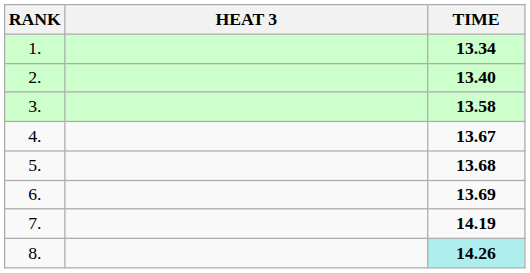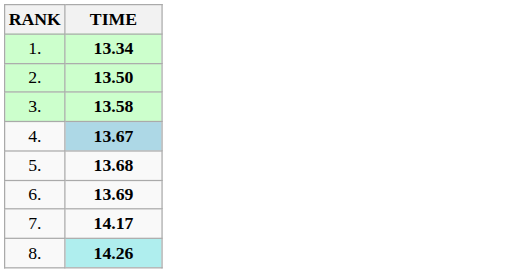 <table class="wikitable" style="border-collapse: collapse; font-size: 90%;">
 <tr>
 <th>RANK</th>
-<th style="width: 20em">HEAT 3</th>
 <th style="width: 5em">TIME</th>
 </tr>
 <tr style="background:#ccffcc;">
 <td align="center">1.</td>
-<td></td>
 <td align="center"><strong>13.34</strong></td>
 </tr>
 <tr style="background:#ccffcc;">
 <td align="center">2.</td>
-<td></td>
-<td align="center"><strong>13.40</strong></td>
+<td align="center"><strong>13.50</strong></td>
 </tr>
 <tr style="background:#ccffcc;">
 <td align="center">3.</td>
-<td></td>
 <td align="center"><strong>13.58</strong></td>
 </tr>
 <tr>
 <td align="center">4.</td>
-<td></td>
-<td align="center"><strong>13.67</strong></td>
+<td align="center" style="background: lightblue;"><strong>13.67</strong></td>
 </tr>
 <tr>
 <td align="center">5.</td>
-<td></td>
 <td align="center"><strong>13.68</strong></td>
 </tr>
 <tr>
 <td align="center">6.</td>
-<td></td>
 <td align="center"><strong>13.69</strong></td>
 </tr>
 <tr>
 <td align="center">7.</td>
-<td></td>
-<td align="center"><strong>14.19</strong></td>
+<td align="center"><strong>14.17</strong></td>
 </tr>
 <tr>
 <td align="center">8.</td>
-<td></td>
 <td align="center" style="background: paleturquoise;"><strong>14.26</strong></td>
 </tr>
 </table>
